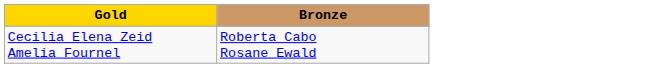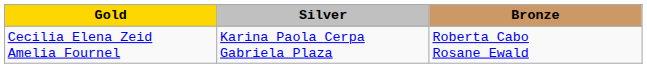 <table class="wikitable" style="text-align:left">
 <tr align="center">
 <td width=200 bgcolor=gold><strong>Gold</strong></td>
+<td width=200 bgcolor=silver><strong>Silver</strong></td>
 <td width=200 bgcolor=CC9966><strong>Bronze</strong></td>
 </tr>
 <tr>
 <td><a href='#'>Cecilia Elena Zeid</a><br><a href='#'>Amelia Fournel</a><br><em></em></td>
+<td><a href='#'>Karina Paola Cerpa</a><br><a href='#'>Gabriela Plaza</a><br><em></em></td>
 <td><a href='#'>Roberta Cabo</a><br><a href='#'>Rosane Ewald</a><br><em></em></td>
 </tr>
 </table>
